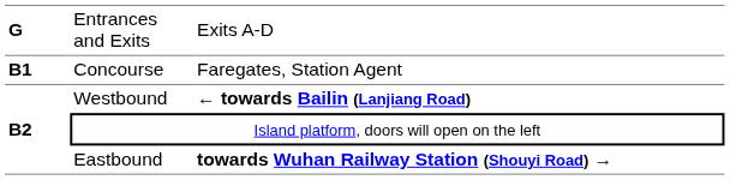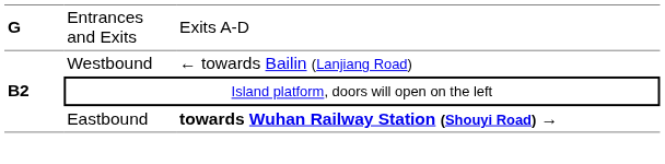 <table table border=0 cellspacing=0 cellpadding=3>
 <tr>
 <td style="border-top:solid 1px gray;border-bottom:solid 0px gray;" width=50><strong>G</strong></td>
 <td style="border-top:solid 1px gray;border-bottom:solid 0px gray;" width=100>Entrances and Exits</td>
 <td style="border-top:solid 1px gray;border-bottom:solid 0px gray;" width=450>Exits A-D</td>
 </tr>
 <tr>
-<td style="border-top:solid 1px gray;border-bottom:solid 0px gray;" width=50><strong>B1</strong></td>
-<td style="border-top:solid 1px gray;border-bottom:solid 0px gray;" width=100>Concourse</td>
-<td style="border-top:solid 1px gray;border-bottom:solid 0px gray;" width=450>Faregates, Station Agent</td>
-</tr>
-<tr>
 <td style="border-top:solid 1px gray;border-bottom:solid 1px gray;" rowspan=3><strong>B2</strong></td>
 <td style="border-top:solid 1px gray;border-bottom:solid 0px gray;">Westbound</td>
-<td style="border-top:solid 1px gray;border-bottom:solid 0px gray;"><strong>←  towards <a href='#'>Bailin</a> <small>(<a href='#'>Lanjiang Road</a>)</small></strong></td>
+<td style="border-top:solid 1px gray;border-bottom:solid 0px gray;">←  towards <a href='#'>Bailin</a> <small>(<a href='#'>Lanjiang Road</a>)</small></td>
 </tr>
 <tr>
 <td style="border-right:solid 2px black;border-left:solid 2px black;border-top:solid 2px black;border-bottom:solid 2px black;text-align:center;" colspan=2><small><a href='#'>Island platform</a>, doors will open on the left</small></td>
 </tr>
 <tr>
 <td style="border-bottom:solid 1px gray;">Eastbound</td>
 <td style="border-bottom:solid 1px gray;"><strong> towards <a href='#'>Wuhan Railway Station</a> <small>(<a href='#'>Shouyi Road</a>)</small> →</strong></td>
 </tr>
 </table>
